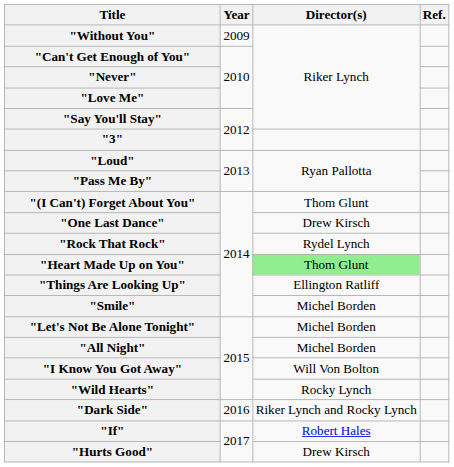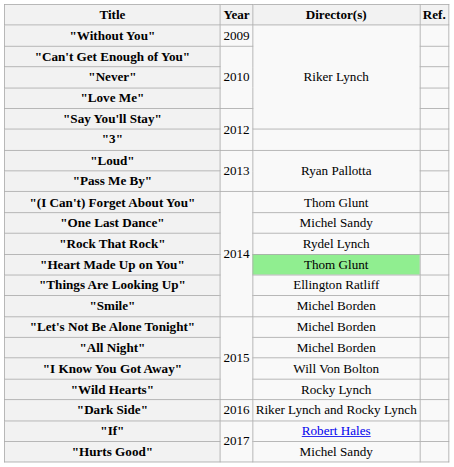 <table class="wikitable plainrowheaders" style="text-align:center;" border="1">
 <tr>
 <th scope="col" style="width:16em;">Title</th>
 <th>Year</th>
 <th>Director(s)</th>
 <th>Ref.</th>
 </tr>
 <tr>
 <th scope="row">"Without You"</th>
 <td>2009</td>
 <td rowspan="5">Riker Lynch</td>
 <td></td>
 </tr>
 <tr>
 <th scope="row">"Can't Get Enough of You"</th>
 <td rowspan="3">2010</td>
 <td></td>
 </tr>
 <tr>
 <th scope="row">"Never"</th>
 <td></td>
 </tr>
 <tr>
 <th scope="row">"Love Me"</th>
 <td></td>
 </tr>
 <tr>
 <th scope="row">"Say You'll Stay"</th>
 <td rowspan="2">2012</td>
 <td></td>
 </tr>
 <tr>
 <th scope="row">"3"</th>
 <td></td>
 <td></td>
 </tr>
 <tr>
 <th scope="row">"Loud"</th>
 <td rowspan="2">2013</td>
 <td rowspan="2">Ryan Pallotta</td>
 <td></td>
 </tr>
 <tr>
 <th scope="row">"Pass Me By"</th>
 <td></td>
 </tr>
 <tr>
 <th scope="row">"(I Can't) Forget About You"</th>
 <td rowspan="6">2014</td>
 <td>Thom Glunt</td>
 <td></td>
 </tr>
 <tr>
 <th scope="row">"One Last Dance"</th>
-<td>Drew Kirsch</td>
+<td>Michel Sandy</td>
 <td></td>
 </tr>
 <tr>
 <th scope="row">"Rock That Rock"</th>
 <td>Rydel Lynch</td>
 <td></td>
 </tr>
 <tr>
 <th scope="row">"Heart Made Up on You"</th>
 <td style="background: lightgreen;">Thom Glunt</td>
 <td></td>
 </tr>
 <tr>
 <th scope="row">"Things Are Looking Up"</th>
 <td>Ellington Ratliff</td>
 <td></td>
 </tr>
 <tr>
 <th scope="row">"Smile"</th>
 <td>Michel Borden</td>
 <td></td>
 </tr>
 <tr>
 <th scope="row">"Let's Not Be Alone Tonight"</th>
 <td rowspan="4">2015</td>
 <td>Michel Borden</td>
 <td></td>
 </tr>
 <tr>
 <th scope="row">"All Night"</th>
 <td>Michel Borden</td>
 <td></td>
 </tr>
 <tr>
 <th scope="row">"I Know You Got Away"</th>
 <td>Will Von Bolton</td>
 <td></td>
 </tr>
 <tr>
 <th scope="row">"Wild Hearts"</th>
 <td>Rocky Lynch</td>
 <td></td>
 </tr>
 <tr>
 <th scope="row">"Dark Side"</th>
 <td>2016</td>
 <td>Riker Lynch and Rocky Lynch</td>
 <td></td>
 </tr>
 <tr>
 <th scope="row">"If"</th>
 <td rowspan="2">2017</td>
 <td><a href='#'>Robert Hales</a></td>
 <td></td>
 </tr>
 <tr>
 <th scope="row">"Hurts Good"</th>
-<td>Drew Kirsch</td>
+<td>Michel Sandy</td>
 <td></td>
 </tr>
 </table>
